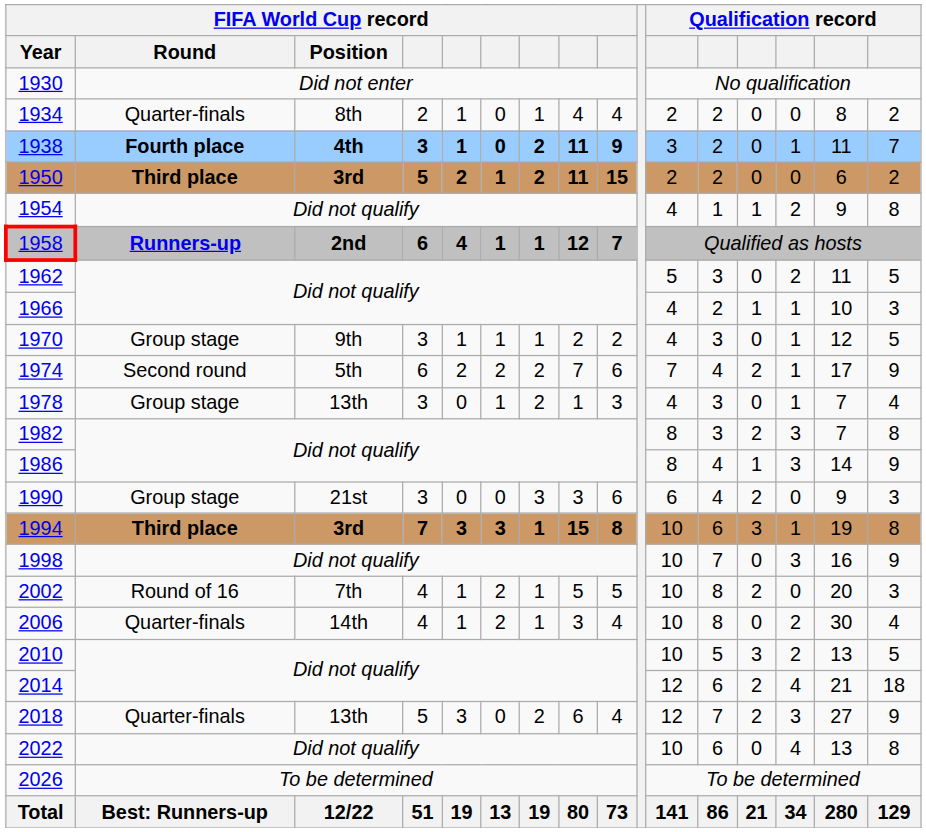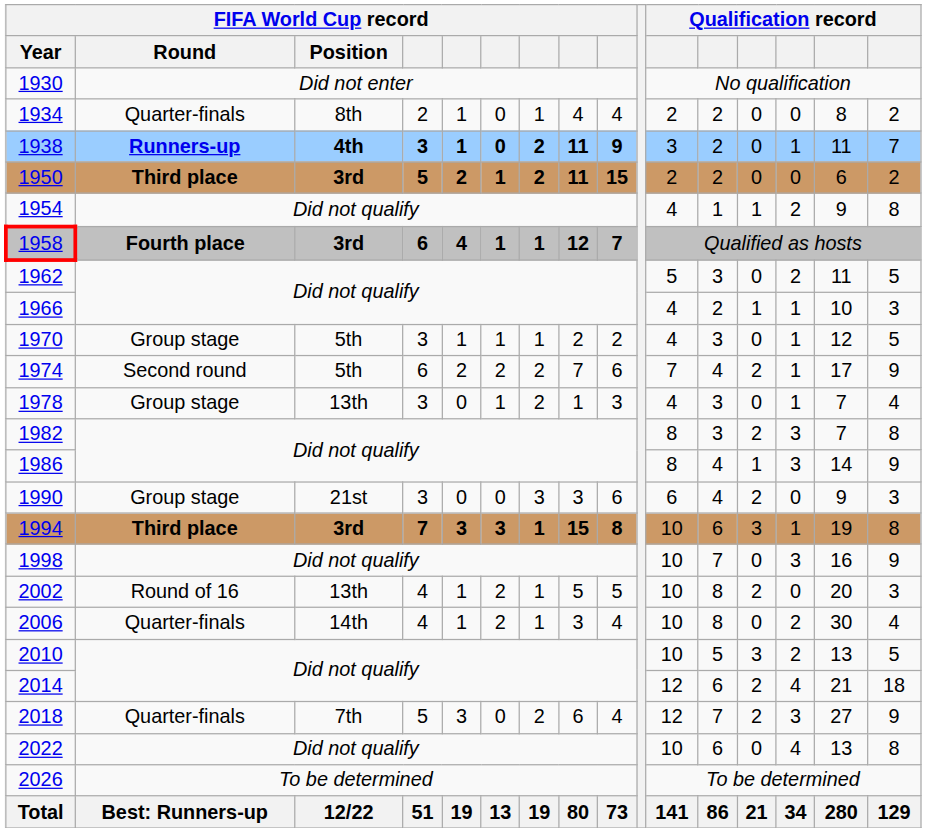 <table class="wikitable" style="text-align: center;">
 <tr>
 <th colspan=9><a href='#'>FIFA World Cup</a> record</th>
 <th style="width:1%;" rowspan="26"></th>
 <th colspan=6><a href='#'>Qualification</a> record</th>
 </tr>
 <tr>
 <th>Year</th>
 <th>Round</th>
 <th>Position</th>
 <th></th>
 <th></th>
 <th></th>
 <th></th>
 <th></th>
 <th></th>
 <th></th>
 <th></th>
 <th></th>
 <th></th>
 <th></th>
 <th></th>
 </tr>
 <tr>
 <td> <a href='#'>1930</a></td>
 <td colspan="8"><em>Did not enter</em></td>
 <td colspan="6"><em>No qualification</em></td>
 </tr>
 <tr>
 <td> <a href='#'>1934</a></td>
 <td>Quarter-finals</td>
 <td>8th</td>
 <td>2</td>
 <td>1</td>
 <td>0</td>
 <td>1</td>
 <td>4</td>
 <td>4</td>
 <td>2</td>
 <td>2</td>
 <td>0</td>
 <td>0</td>
 <td>8</td>
 <td>2</td>
 </tr>
 <tr style="background:#9acdff;">
 <td> <a href='#'>1938</a></td>
-<td><strong>Fourth place</strong></td>
+<td><a href='#'><strong>Runners-up</strong></a></td>
 <td><strong>4th</strong></td>
 <td><strong>3</strong></td>
 <td><strong>1</strong></td>
 <td><strong>0</strong></td>
 <td><strong>2</strong></td>
 <td><strong>11</strong></td>
 <td><strong>9</strong></td>
 <td>3</td>
 <td>2</td>
 <td>0</td>
 <td>1</td>
 <td>11</td>
 <td>7</td>
 </tr>
 <tr style="background:#c96;">
 <td> <a href='#'>1950</a></td>
 <td><strong>Third place</strong></td>
 <td><strong>3rd</strong></td>
 <td><strong>5</strong></td>
 <td><strong>2</strong></td>
 <td><strong>1</strong></td>
 <td><strong>2</strong></td>
 <td><strong>11</strong></td>
 <td><strong>15</strong></td>
 <td>2</td>
 <td>2</td>
 <td>0</td>
 <td>0</td>
 <td>6</td>
 <td>2</td>
 </tr>
 <tr>
 <td> <a href='#'>1954</a></td>
 <td colspan=8><em>Did not qualify</em></td>
 <td>4</td>
 <td>1</td>
 <td>1</td>
 <td>2</td>
 <td>9</td>
 <td>8</td>
 </tr>
 <tr style="background:silver;">
 <td style="border: 3px solid red"> <a href='#'>1958</a></td>
-<td><a href='#'><strong>Runners-up</strong></a></td>
-<td><strong>2nd</strong></td>
+<td><strong>Fourth place</strong></td>
+<td><strong>3rd</strong></td>
 <td><strong>6</strong></td>
 <td><strong>4</strong></td>
 <td><strong>1</strong></td>
 <td><strong>1</strong></td>
 <td><strong>12</strong></td>
 <td><strong>7</strong></td>
 <td colspan=6><em>Qualified as hosts</em></td>
 </tr>
 <tr>
 <td> <a href='#'>1962</a></td>
 <td colspan=8 rowspan=2><em>Did not qualify</em></td>
 <td>5</td>
 <td>3</td>
 <td>0</td>
 <td>2</td>
 <td>11</td>
 <td>5</td>
 </tr>
 <tr>
 <td> <a href='#'>1966</a></td>
 <td>4</td>
 <td>2</td>
 <td>1</td>
 <td>1</td>
 <td>10</td>
 <td>3</td>
 </tr>
 <tr>
 <td> <a href='#'>1970</a></td>
 <td>Group stage</td>
-<td>9th</td>
+<td>5th</td>
 <td>3</td>
 <td>1</td>
 <td>1</td>
 <td>1</td>
 <td>2</td>
 <td>2</td>
 <td>4</td>
 <td>3</td>
 <td>0</td>
 <td>1</td>
 <td>12</td>
 <td>5</td>
 </tr>
 <tr>
 <td> <a href='#'>1974</a></td>
 <td>Second round</td>
 <td>5th</td>
 <td>6</td>
 <td>2</td>
 <td>2</td>
 <td>2</td>
 <td>7</td>
 <td>6</td>
 <td>7</td>
 <td>4</td>
 <td>2</td>
 <td>1</td>
 <td>17</td>
 <td>9</td>
 </tr>
 <tr>
 <td> <a href='#'>1978</a></td>
 <td>Group stage</td>
 <td>13th</td>
 <td>3</td>
 <td>0</td>
 <td>1</td>
 <td>2</td>
 <td>1</td>
 <td>3</td>
 <td>4</td>
 <td>3</td>
 <td>0</td>
 <td>1</td>
 <td>7</td>
 <td>4</td>
 </tr>
 <tr>
 <td> <a href='#'>1982</a></td>
 <td colspan=8 rowspan=2><em>Did not qualify</em></td>
 <td>8</td>
 <td>3</td>
 <td>2</td>
 <td>3</td>
 <td>7</td>
 <td>8</td>
 </tr>
 <tr>
 <td> <a href='#'>1986</a></td>
 <td>8</td>
 <td>4</td>
 <td>1</td>
 <td>3</td>
 <td>14</td>
 <td>9</td>
 </tr>
 <tr>
 <td> <a href='#'>1990</a></td>
 <td>Group stage</td>
 <td>21st</td>
 <td>3</td>
 <td>0</td>
 <td>0</td>
 <td>3</td>
 <td>3</td>
 <td>6</td>
 <td>6</td>
 <td>4</td>
 <td>2</td>
 <td>0</td>
 <td>9</td>
 <td>3</td>
 </tr>
 <tr style="background:#c96;">
 <td> <a href='#'>1994</a></td>
 <td><strong>Third place</strong></td>
 <td><strong>3rd</strong></td>
 <td><strong>7</strong></td>
 <td><strong>3</strong></td>
 <td><strong>3</strong></td>
 <td><strong>1</strong></td>
 <td><strong>15</strong></td>
 <td><strong>8</strong></td>
 <td>10</td>
 <td>6</td>
 <td>3</td>
 <td>1</td>
 <td>19</td>
 <td>8</td>
 </tr>
 <tr>
 <td> <a href='#'>1998</a></td>
 <td colspan=8><em>Did not qualify</em></td>
 <td>10</td>
 <td>7</td>
 <td>0</td>
 <td>3</td>
 <td>16</td>
 <td>9</td>
 </tr>
 <tr>
 <td>  <a href='#'>2002</a></td>
 <td>Round of 16</td>
-<td>7th</td>
+<td>13th</td>
 <td>4</td>
 <td>1</td>
 <td>2</td>
 <td>1</td>
 <td>5</td>
 <td>5</td>
 <td>10</td>
 <td>8</td>
 <td>2</td>
 <td>0</td>
 <td>20</td>
 <td>3</td>
 </tr>
 <tr>
 <td> <a href='#'>2006</a></td>
 <td>Quarter-finals</td>
 <td>14th</td>
 <td>4</td>
 <td>1</td>
 <td>2</td>
 <td>1</td>
 <td>3</td>
 <td>4</td>
 <td>10</td>
 <td>8</td>
 <td>0</td>
 <td>2</td>
 <td>30</td>
 <td>4</td>
 </tr>
 <tr>
 <td> <a href='#'>2010</a></td>
 <td rowspan=2 colspan=8><em>Did not qualify</em></td>
 <td>10</td>
 <td>5</td>
 <td>3</td>
 <td>2</td>
 <td>13</td>
 <td>5</td>
 </tr>
 <tr>
 <td> <a href='#'>2014</a></td>
 <td>12</td>
 <td>6</td>
 <td>2</td>
 <td>4</td>
 <td>21</td>
 <td>18</td>
 </tr>
 <tr>
 <td> <a href='#'>2018</a></td>
 <td>Quarter-finals</td>
-<td>13th</td>
+<td>7th</td>
 <td>5</td>
 <td>3</td>
 <td>0</td>
 <td>2</td>
 <td>6</td>
 <td>4</td>
 <td>12</td>
 <td>7</td>
 <td>2</td>
 <td>3</td>
 <td>27</td>
 <td>9</td>
 </tr>
 <tr>
 <td> <a href='#'>2022</a></td>
 <td colspan=8><em>Did not qualify</em></td>
 <td>10</td>
 <td>6</td>
 <td>0</td>
 <td>4</td>
 <td>13</td>
 <td>8</td>
 </tr>
 <tr>
 <td>   <a href='#'>2026</a></td>
 <td colspan=8><em>To be determined</em></td>
 <td colspan=6><em>To be determined</em></td>
 </tr>
 <tr>
 <th>Total</th>
 <th>Best: Runners-up</th>
 <th>12/22</th>
 <th>51</th>
 <th>19</th>
 <th>13</th>
 <th>19</th>
 <th>80</th>
 <th>73</th>
 <th>141</th>
 <th>86</th>
 <th>21</th>
 <th>34</th>
 <th>280</th>
 <th>129</th>
 </tr>
 </table>
